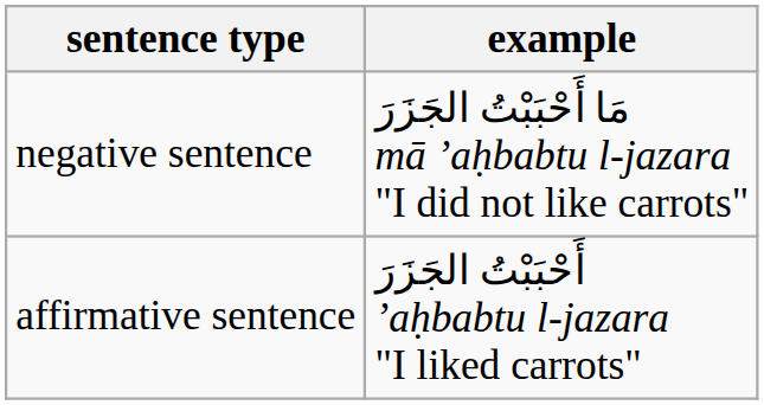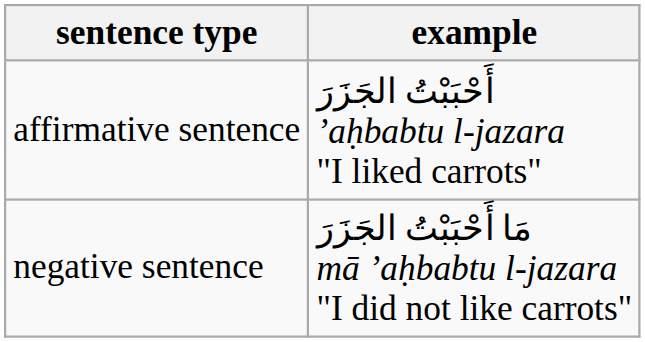 <table class="wikitable">
 <tr>
 <th>sentence type</th>
 <th>example</th>
 </tr>
 <tr>
+<td>affirmative sentence</td>
+<td>أَحْبَبْتُ الجَزَرَ<br><em>’aḥbabtu l-jazara</em><br>"I liked carrots"</td>
+</tr>
+<tr>
 <td>negative sentence</td>
 <td>مَا أَحْبَبْتُ الجَزَرَ<br><em>mā ’aḥbabtu l-jazara</em><br>"I did not like carrots"</td>
 </tr>
-<tr>
-<td>affirmative sentence</td>
-<td>أَحْبَبْتُ الجَزَرَ<br><em>’aḥbabtu l-jazara</em><br>"I liked carrots"</td>
-</tr>
 </table>
